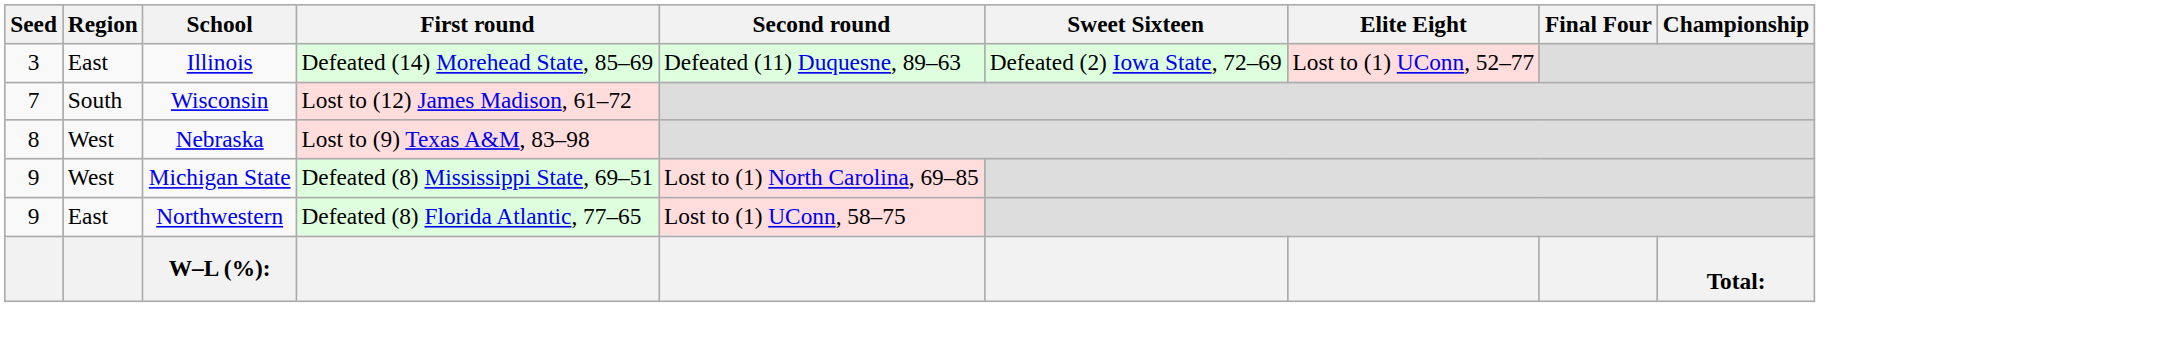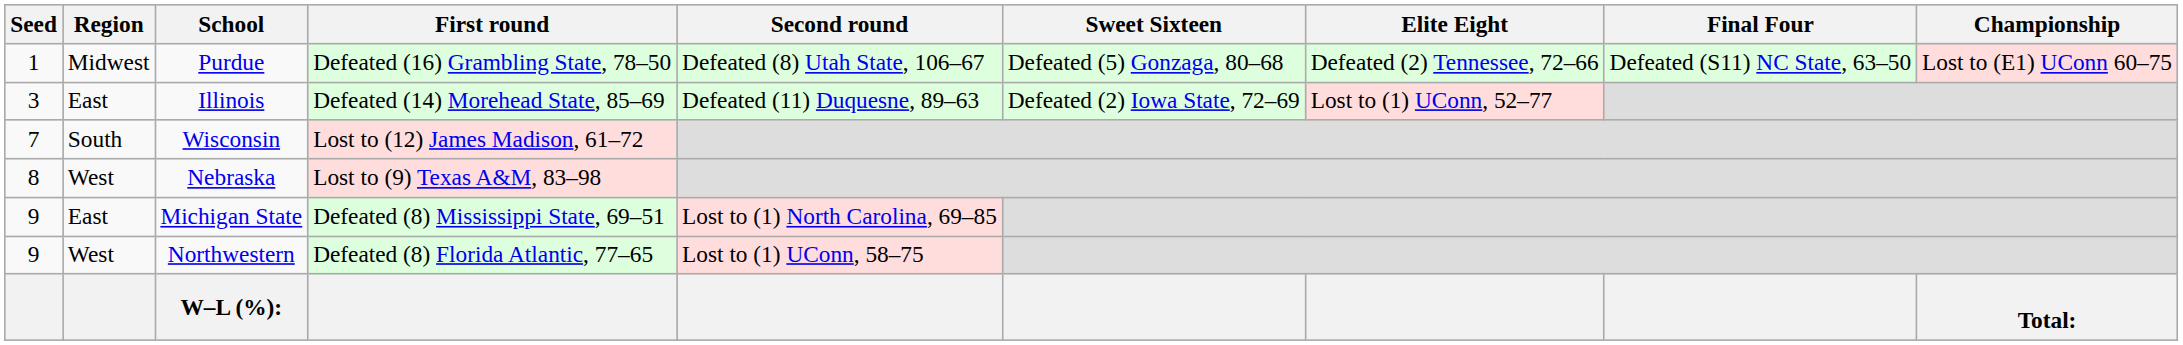 <table class="sortable wikitable" style="white-space:nowrap; font-size:90%">
 <tr>
 <th>Seed</th>
 <th>Region</th>
 <th>School</th>
 <th>First round</th>
 <th>Second round</th>
 <th>Sweet Sixteen</th>
 <th>Elite Eight</th>
 <th>Final Four</th>
 <th>Championship</th>
+</tr>
+<tr>
+<td align=center>1</td>
+<td>Midwest</td>
+<td align=center><a href='#'>Purdue</a></td>
+<td style="background:#ddffdd;">Defeated (16) <a href='#'>Grambling State</a>, 78–50</td>
+<td style="background:#ddffdd;">Defeated (8) <a href='#'>Utah State</a>, 106–67</td>
+<td style="background:#ddffdd;">Defeated (5) <a href='#'>Gonzaga</a>, 80–68</td>
+<td style="background:#ddffdd;">Defeated (2) <a href='#'>Tennessee</a>, 72–66</td>
+<td style="background:#ddffdd;">Defeated (S11) <a href='#'>NC State</a>, 63–50</td>
+<td style="background:#ffdddd;">Lost to (E1) <a href='#'>UConn</a> 60–75</td>
 </tr>
 <tr>
 <td align=center>3</td>
 <td>East</td>
 <td align=center><a href='#'>Illinois</a></td>
 <td style="background:#ddffdd;">Defeated (14) <a href='#'>Morehead State</a>, 85–69</td>
 <td style="background:#ddffdd;">Defeated (11) <a href='#'>Duquesne</a>, 89–63</td>
 <td style="background:#ddffdd;">Defeated (2) <a href='#'>Iowa State</a>, 72–69</td>
 <td style="background:#ffdddd;">Lost to (1) <a href='#'>UConn</a>, 52–77</td>
 <td style="background:#ddd;" colspan=2></td>
 </tr>
 <tr>
 <td align=center>7</td>
 <td>South</td>
 <td align=center><a href='#'>Wisconsin</a></td>
 <td style="background:#ffdddd;">Lost to (12) <a href='#'>James Madison</a>, 61–72</td>
 <td style="background:#ddd;" colspan=5></td>
 </tr>
 <tr>
 <td align=center>8</td>
 <td>West</td>
 <td align=center><a href='#'>Nebraska</a></td>
 <td style="background:#ffdddd;">Lost to (9) <a href='#'>Texas A&M</a>, 83–98</td>
 <td style="background:#ddd;" colspan=5></td>
 </tr>
 <tr>
 <td align=center>9</td>
-<td>West</td>
+<td>East</td>
 <td align=center><a href='#'>Michigan State</a></td>
 <td style="background:#ddffdd;">Defeated (8) <a href='#'>Mississippi State</a>, 69–51</td>
 <td style="background:#ffdddd;">Lost to (1) <a href='#'>North Carolina</a>, 69–85</td>
 <td style="background:#ddd;" colspan=4></td>
 </tr>
 <tr>
 <td align=center>9</td>
-<td>East</td>
+<td>West</td>
 <td align=center><a href='#'>Northwestern</a></td>
 <td style="background:#ddffdd;">Defeated (8) <a href='#'>Florida Atlantic</a>, 77–65</td>
 <td style="background:#ffdddd;">Lost to (1) <a href='#'>UConn</a>, 58–75</td>
 <td style="background:#ddd;" colspan=4></td>
 </tr>
 <tr>
 <th></th>
 <th></th>
 <th>W–L (%):</th>
 <th></th>
 <th></th>
 <th></th>
 <th></th>
 <th></th>
 <th><br>Total: </th>
 </tr>
 </table>
